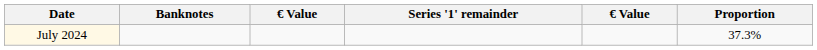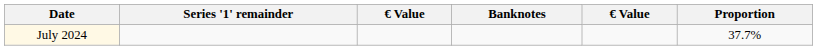 <table class="wikitable" style="border-collapse:collapse" width="80%">
 <tr>
 <th scope="col">Date</th>
+<th scope="col">Series '1' remainder</th>
+<th scope="col">€ Value</th>
 <th scope="col">Banknotes</th>
-<th scope="col">€ Value</th>
-<th scope="col">Series '1' remainder</th>
 <th scope="col">€ Value</th>
 <th scope="col">Proportion</th>
 </tr>
 <tr align="center">
 <td style="background-color:#FFF9E5;">July 2024</td>
 <td></td>
 <td></td>
 <td></td>
 <td></td>
-<td>37.3%</td>
+<td>37.7%</td>
 </tr>
 </table>
